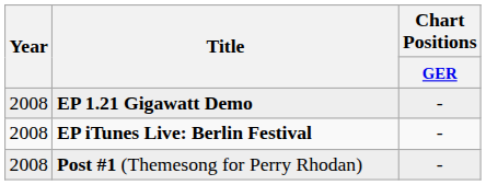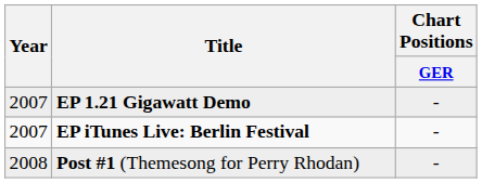 <table class="wikitable">
 <tr>
 <th width="25" rowspan="2">Year</th>
 <th width="280" rowspan="2">Title</th>
 <th colspan="1">Chart Positions</th>
 </tr>
 <tr bgcolor="#dddddd">
 <th width="30"><small><a href='#'>GER</a></small></th>
 </tr>
 <tr bgcolor="#eeeeee">
-<td>2008</td>
+<td>2007</td>
 <td><strong>EP 1.21 Gigawatt Demo</strong></td>
 <td align="center">-</td>
 </tr>
 <tr>
-<td>2008</td>
+<td>2007</td>
 <td><strong>EP iTunes Live: Berlin Festival</strong></td>
 <td align="center">-</td>
 </tr>
 <tr bgcolor="#eeeeee">
 <td>2008</td>
 <td><strong>Post #1</strong> (Themesong for Perry Rhodan)</td>
 <td align="center">-</td>
 </tr>
 </table>
